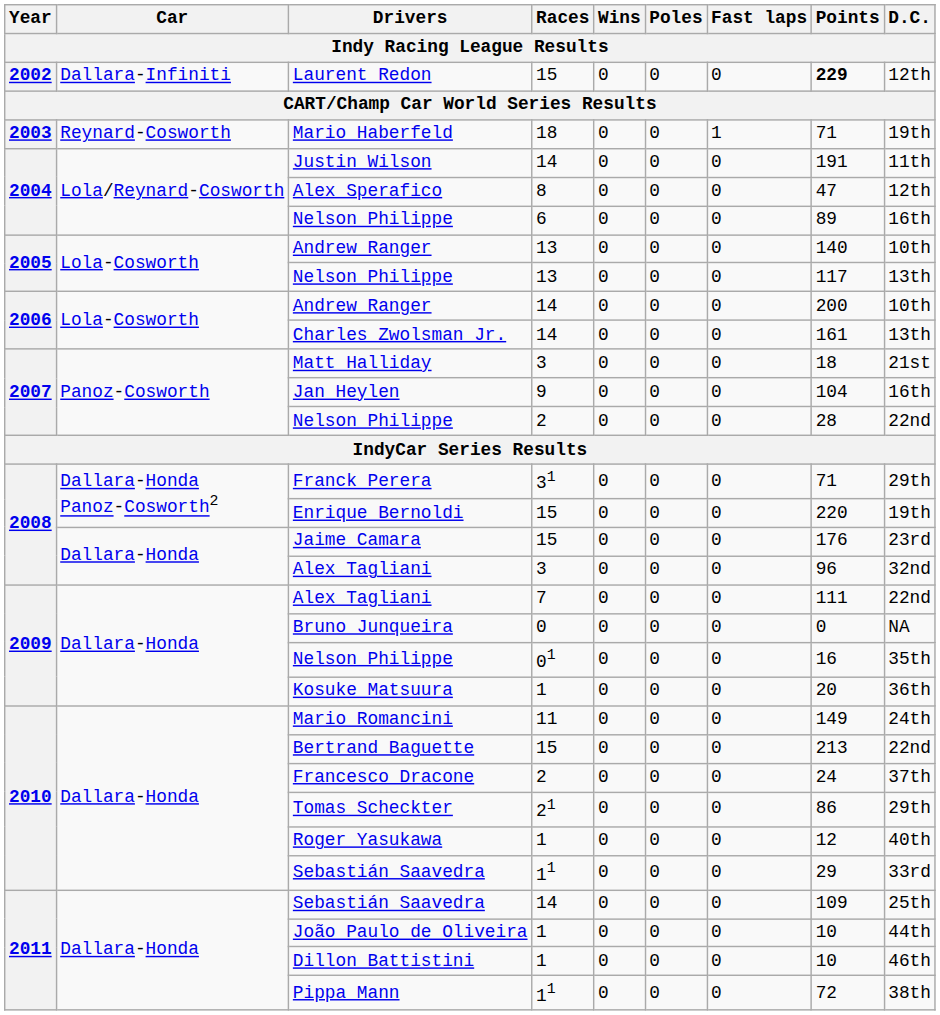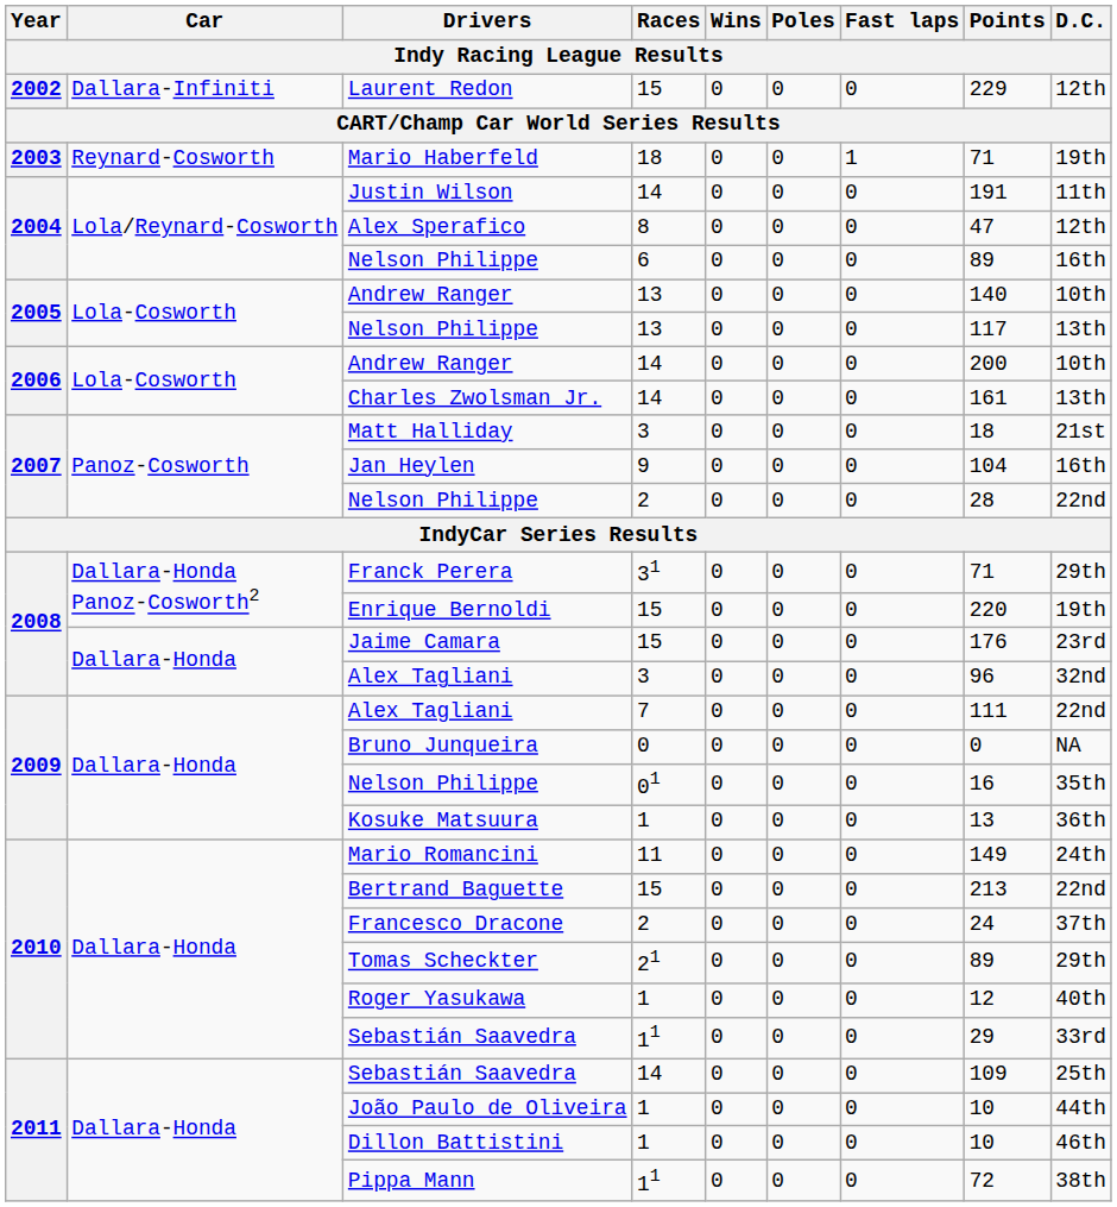 <table class="wikitable" style="font-size:95%">
 <tr>
 <th>Year</th>
 <th>Car</th>
 <th>Drivers</th>
 <th>Races</th>
 <th>Wins</th>
 <th>Poles</th>
 <th>Fast laps</th>
 <th>Points</th>
 <th>D.C.</th>
 </tr>
 <tr>
 <th colspan=9>Indy Racing League Results</th>
 </tr>
 <tr>
 <th><a href='#'>2002</a></th>
 <td><a href='#'>Dallara</a>-<a href='#'>Infiniti</a></td>
 <td> <a href='#'>Laurent Redon</a></td>
 <td>15</td>
 <td>0</td>
 <td>0</td>
 <td>0</td>
-<td><strong>229</strong></td>
+<td>229</td>
 <td>12th</td>
 </tr>
 <tr>
 <th colspan=9>CART/Champ Car World Series Results</th>
 </tr>
 <tr>
 <th><a href='#'>2003</a></th>
 <td><a href='#'>Reynard</a>-<a href='#'>Cosworth</a></td>
 <td> <a href='#'>Mario Haberfeld</a></td>
 <td>18</td>
 <td>0</td>
 <td>0</td>
 <td>1</td>
 <td>71</td>
 <td>19th</td>
 </tr>
 <tr>
 <th rowspan="3"><a href='#'>2004</a></th>
 <td rowspan="3"><a href='#'>Lola</a>/<a href='#'>Reynard</a>-<a href='#'>Cosworth</a></td>
 <td> <a href='#'>Justin Wilson</a></td>
 <td>14</td>
 <td>0</td>
 <td>0</td>
 <td>0</td>
 <td>191</td>
 <td>11th</td>
 </tr>
 <tr>
 <td> <a href='#'>Alex Sperafico</a></td>
 <td>8</td>
 <td>0</td>
 <td>0</td>
 <td>0</td>
 <td>47</td>
 <td>12th</td>
 </tr>
 <tr>
 <td> <a href='#'>Nelson Philippe</a></td>
 <td>6</td>
 <td>0</td>
 <td>0</td>
 <td>0</td>
 <td>89</td>
 <td>16th</td>
 </tr>
 <tr>
 <th rowspan="2"><a href='#'>2005</a></th>
 <td rowspan="2"><a href='#'>Lola</a>-<a href='#'>Cosworth</a></td>
 <td> <a href='#'>Andrew Ranger</a></td>
 <td>13</td>
 <td>0</td>
 <td>0</td>
 <td>0</td>
 <td>140</td>
 <td>10th</td>
 </tr>
 <tr>
 <td> <a href='#'>Nelson Philippe</a></td>
 <td>13</td>
 <td>0</td>
 <td>0</td>
 <td>0</td>
 <td>117</td>
 <td>13th</td>
 </tr>
 <tr>
 <th rowspan="2"><a href='#'>2006</a></th>
 <td rowspan="2"><a href='#'>Lola</a>-<a href='#'>Cosworth</a></td>
 <td> <a href='#'>Andrew Ranger</a></td>
 <td>14</td>
 <td>0</td>
 <td>0</td>
 <td>0</td>
 <td>200</td>
 <td>10th</td>
 </tr>
 <tr>
 <td> <a href='#'>Charles Zwolsman Jr.</a></td>
 <td>14</td>
 <td>0</td>
 <td>0</td>
 <td>0</td>
 <td>161</td>
 <td>13th</td>
 </tr>
 <tr>
 <th rowspan=3><a href='#'>2007</a></th>
 <td rowspan=3><a href='#'>Panoz</a>-<a href='#'>Cosworth</a></td>
 <td> <a href='#'>Matt Halliday</a></td>
 <td>3</td>
 <td>0</td>
 <td>0</td>
 <td>0</td>
 <td>18</td>
 <td>21st</td>
 </tr>
 <tr>
 <td> <a href='#'>Jan Heylen</a></td>
 <td>9</td>
 <td>0</td>
 <td>0</td>
 <td>0</td>
 <td>104</td>
 <td>16th</td>
 </tr>
 <tr>
 <td> <a href='#'>Nelson Philippe</a></td>
 <td>2</td>
 <td>0</td>
 <td>0</td>
 <td>0</td>
 <td>28</td>
 <td>22nd</td>
 </tr>
 <tr>
 <th colspan=9>IndyCar Series Results</th>
 </tr>
 <tr>
 <th rowspan=4><a href='#'>2008</a></th>
 <td rowspan=2><a href='#'>Dallara</a>-<a href='#'>Honda</a><br><a href='#'>Panoz</a>-<a href='#'>Cosworth</a><sup>2</sup></td>
 <td> <a href='#'>Franck Perera</a></td>
 <td>3<sup>1</sup></td>
 <td>0</td>
 <td>0</td>
 <td>0</td>
 <td>71</td>
 <td>29th</td>
 </tr>
 <tr>
 <td> <a href='#'>Enrique Bernoldi</a></td>
 <td>15</td>
 <td>0</td>
 <td>0</td>
 <td>0</td>
 <td>220</td>
 <td>19th</td>
 </tr>
 <tr>
 <td rowspan=2><a href='#'>Dallara</a>-<a href='#'>Honda</a></td>
 <td> <a href='#'>Jaime Camara</a></td>
 <td>15</td>
 <td>0</td>
 <td>0</td>
 <td>0</td>
 <td>176</td>
 <td>23rd</td>
 </tr>
 <tr>
 <td> <a href='#'>Alex Tagliani</a></td>
 <td>3</td>
 <td>0</td>
 <td>0</td>
 <td>0</td>
 <td>96</td>
 <td>32nd</td>
 </tr>
 <tr>
 <th rowspan="4"><a href='#'>2009</a></th>
 <td rowspan="4"><a href='#'>Dallara</a>-<a href='#'>Honda</a></td>
 <td> <a href='#'>Alex Tagliani</a></td>
 <td>7</td>
 <td>0</td>
 <td>0</td>
 <td>0</td>
 <td>111</td>
 <td>22nd</td>
 </tr>
 <tr>
 <td> <a href='#'>Bruno Junqueira</a></td>
 <td>0</td>
 <td>0</td>
 <td>0</td>
 <td>0</td>
 <td>0</td>
 <td>NA</td>
 </tr>
 <tr>
 <td> <a href='#'>Nelson Philippe</a></td>
 <td>0<sup>1</sup></td>
 <td>0</td>
 <td>0</td>
 <td>0</td>
 <td>16</td>
 <td>35th</td>
 </tr>
 <tr>
 <td> <a href='#'>Kosuke Matsuura</a></td>
 <td>1</td>
 <td>0</td>
 <td>0</td>
 <td>0</td>
-<td>20</td>
+<td>13</td>
 <td>36th</td>
 </tr>
 <tr>
 <th rowspan="6"><a href='#'>2010</a></th>
 <td rowspan="6"><a href='#'>Dallara</a>-<a href='#'>Honda</a></td>
 <td> <a href='#'>Mario Romancini</a></td>
 <td>11</td>
 <td>0</td>
 <td>0</td>
 <td>0</td>
 <td>149</td>
 <td>24th</td>
 </tr>
 <tr>
 <td> <a href='#'>Bertrand Baguette</a></td>
 <td>15</td>
 <td>0</td>
 <td>0</td>
 <td>0</td>
 <td>213</td>
 <td>22nd</td>
 </tr>
 <tr>
 <td> <a href='#'>Francesco Dracone</a></td>
 <td>2</td>
 <td>0</td>
 <td>0</td>
 <td>0</td>
 <td>24</td>
 <td>37th</td>
 </tr>
 <tr>
 <td> <a href='#'>Tomas Scheckter</a></td>
 <td>2<sup>1</sup></td>
 <td>0</td>
 <td>0</td>
 <td>0</td>
-<td>86</td>
+<td>89</td>
 <td>29th</td>
 </tr>
 <tr>
 <td> <a href='#'>Roger Yasukawa</a></td>
 <td>1</td>
 <td>0</td>
 <td>0</td>
 <td>0</td>
 <td>12</td>
 <td>40th</td>
 </tr>
 <tr>
 <td> <a href='#'>Sebastián Saavedra</a></td>
 <td>1<sup>1</sup></td>
 <td>0</td>
 <td>0</td>
 <td>0</td>
 <td>29</td>
 <td>33rd</td>
 </tr>
 <tr>
 <th rowspan="4"><a href='#'>2011</a></th>
 <td rowspan="4"><a href='#'>Dallara</a>-<a href='#'>Honda</a></td>
 <td> <a href='#'>Sebastián Saavedra</a></td>
 <td>14</td>
 <td>0</td>
 <td>0</td>
 <td>0</td>
 <td>109</td>
 <td>25th</td>
 </tr>
 <tr>
 <td> <a href='#'>João Paulo de Oliveira</a></td>
 <td>1</td>
 <td>0</td>
 <td>0</td>
 <td>0</td>
 <td>10</td>
 <td>44th</td>
 </tr>
 <tr>
 <td> <a href='#'>Dillon Battistini</a></td>
 <td>1</td>
 <td>0</td>
 <td>0</td>
 <td>0</td>
 <td>10</td>
 <td>46th</td>
 </tr>
 <tr>
 <td> <a href='#'>Pippa Mann</a></td>
 <td>1<sup>1</sup></td>
 <td>0</td>
 <td>0</td>
 <td>0</td>
 <td>72</td>
 <td>38th</td>
 </tr>
 </table>
